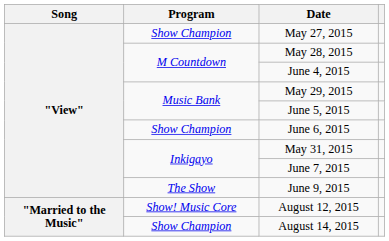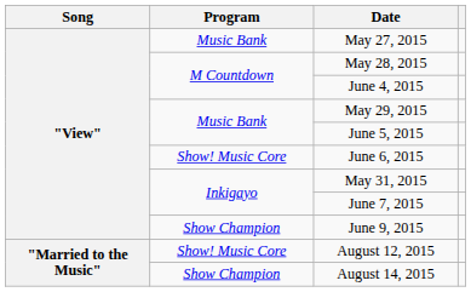 <table class="wikitable plainrowheaders" style="text-align:center;">
 <tr>
 <th scope="col" style="width:150px;">Song</th>
 <th scope="col" style="width:170px;">Program</th>
 <th scope="col" style="width:150px;">Date</th>
 <th scope="col"></th>
 </tr>
 <tr>
 <th scope="row" rowspan="9">"View"</th>
-<td><em><a href='#'>Show Champion</a></em></td>
+<td><em><a href='#'>Music Bank</a></em></td>
 <td>May 27, 2015</td>
 <td></td>
 </tr>
 <tr>
 <td rowspan=2><em><a href='#'>M Countdown</a></em></td>
 <td>May 28, 2015</td>
 <td></td>
 </tr>
 <tr>
 <td>June 4, 2015</td>
 <td></td>
 </tr>
 <tr>
 <td rowspan=2><em><a href='#'>Music Bank</a></em></td>
 <td>May 29, 2015</td>
 <td></td>
 </tr>
 <tr>
 <td>June 5, 2015</td>
 <td></td>
 </tr>
 <tr>
-<td><em><a href='#'>Show Champion</a></em></td>
+<td><em><a href='#'>Show! Music Core</a></em></td>
 <td>June 6, 2015</td>
 <td></td>
 </tr>
 <tr>
 <td rowspan=2><em><a href='#'>Inkigayo</a></em></td>
 <td>May 31, 2015</td>
 <td></td>
 </tr>
 <tr>
 <td>June 7, 2015</td>
 <td></td>
 </tr>
 <tr>
-<td><em><a href='#'>The Show</a></em></td>
+<td><em><a href='#'>Show Champion</a></em></td>
 <td>June 9, 2015</td>
 <td></td>
 </tr>
 <tr>
 <th scope="row" rowspan="2">"Married to the Music"</th>
 <td><em><a href='#'>Show! Music Core</a></em></td>
 <td>August 12, 2015</td>
 <td></td>
 </tr>
 <tr>
 <td><em><a href='#'>Show Champion</a></em></td>
 <td>August 14, 2015</td>
 <td></td>
 </tr>
 </table>
